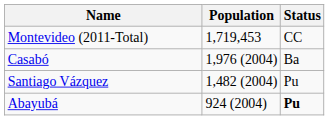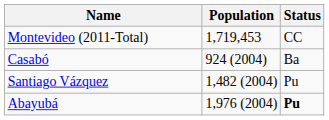 <table class="wikitable sortable">
 <tr>
 <th style="width: 220px;">Name</th>
 <th>Population</th>
 <th class="unsortable">Status</th>
 </tr>
 <tr>
 <td><a href='#'>Montevideo</a> (2011-Total)</td>
 <td>1,719,453</td>
 <td>CC</td>
 </tr>
 <tr>
 <td><a href='#'>Casabó</a></td>
-<td>1,976 (2004)</td>
+<td>924 (2004)</td>
 <td>Ba</td>
 </tr>
 <tr>
 <td><a href='#'>Santiago Vázquez</a></td>
 <td>1,482 (2004)</td>
 <td>Pu</td>
 </tr>
 <tr>
 <td><a href='#'>Abayubá</a></td>
-<td>924 (2004)</td>
+<td>1,976 (2004)</td>
 <td><strong>Pu</strong></td>
 </tr>
 </table>
